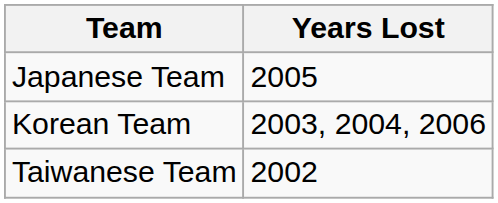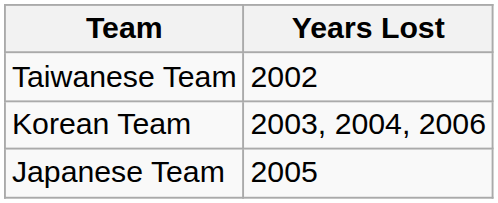 <table class="wikitable">
 <tr>
 <th>Team</th>
 <th>Years Lost</th>
 </tr>
 <tr>
-<td> Japanese Team</td>
-<td>2005</td>
+<td> Taiwanese Team</td>
+<td>2002</td>
 </tr>
 <tr>
 <td> Korean Team</td>
 <td>2003, 2004, 2006</td>
 </tr>
 <tr>
-<td> Taiwanese Team</td>
-<td>2002</td>
+<td> Japanese Team</td>
+<td>2005</td>
 </tr>
 </table>
